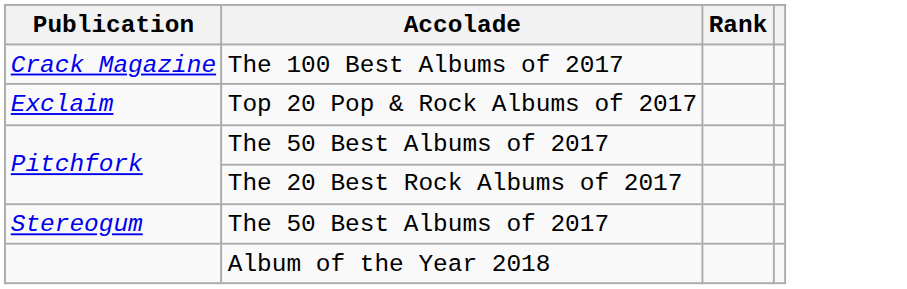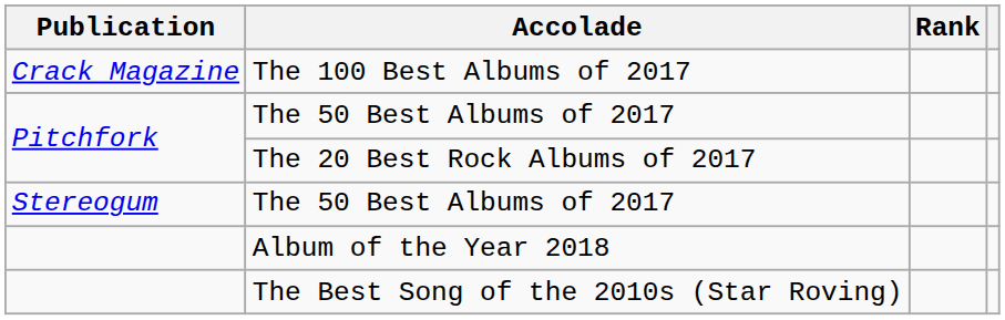 <table class="sortable wikitable">
 <tr>
 <th>Publication</th>
 <th>Accolade</th>
 <th>Rank</th>
 <th class="unsortable"></th>
 </tr>
 <tr>
 <td><em><a href='#'>Crack Magazine</a></em></td>
 <td>The 100 Best Albums of 2017</td>
-<td></td>
-<td></td>
-</tr>
-<tr>
-<td><em><a href='#'>Exclaim</a></em></td>
-<td>Top 20 Pop & Rock Albums of 2017</td>
 <td></td>
 <td></td>
 </tr>
 <tr>
 <td rowspan="2"><em><a href='#'>Pitchfork</a></em></td>
 <td>The 50 Best Albums of 2017</td>
 <td></td>
 <td></td>
 </tr>
 <tr>
 <td>The 20 Best Rock Albums of 2017</td>
 <td></td>
 <td></td>
 </tr>
 <tr>
 <td><em><a href='#'>Stereogum</a></em></td>
 <td>The 50 Best Albums of 2017</td>
 <td></td>
 <td></td>
 </tr>
 <tr>
 <td></td>
 <td>Album of the Year 2018</td>
 <td></td>
 <td></td>
 </tr>
+<tr>
+<td></td>
+<td>The Best Song of the 2010s (Star Roving)</td>
+<td></td>
+<td></td>
+</tr>
 </table>
